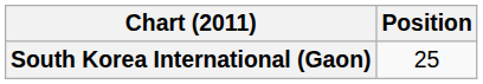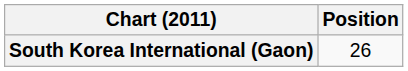 <table class="wikitable plainrowheaders" style="text-align:center">
 <tr>
 <th scope="col">Chart (2011)</th>
 <th scope="col">Position</th>
 </tr>
 <tr>
 <th scope="row">South Korea International (Gaon)<br></th>
-<td>25</td>
+<td>26</td>
 </tr>
 </table>
